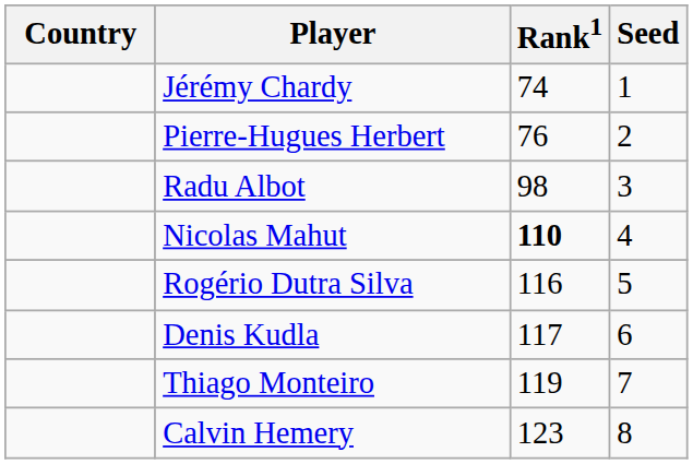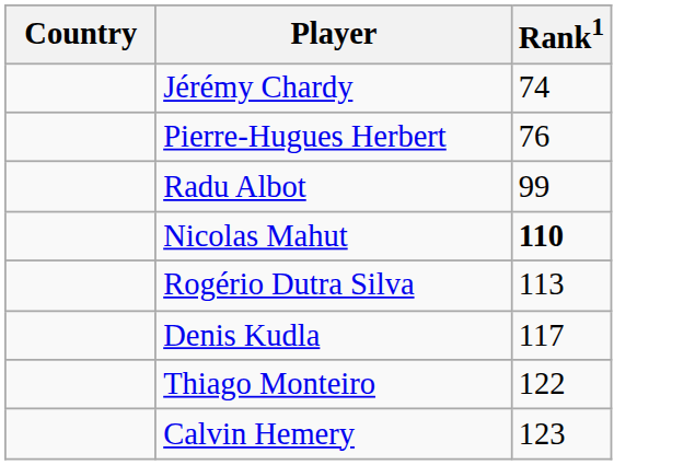 <table class="sortable wikitable">
 <tr>
 <th width="70">Country</th>
 <th width="175">Player</th>
 <th>Rank<sup>1</sup></th>
-<th>Seed</th>
 </tr>
 <tr>
 <td></td>
 <td><a href='#'>Jérémy Chardy</a></td>
 <td>74</td>
-<td>1</td>
 </tr>
 <tr>
 <td></td>
 <td><a href='#'>Pierre-Hugues Herbert</a></td>
 <td>76</td>
-<td>2</td>
 </tr>
 <tr>
 <td></td>
 <td><a href='#'>Radu Albot</a></td>
-<td>98</td>
-<td>3</td>
+<td>99</td>
 </tr>
 <tr>
 <td></td>
 <td><a href='#'>Nicolas Mahut</a></td>
 <td><strong>110</strong></td>
-<td>4</td>
 </tr>
 <tr>
 <td></td>
 <td><a href='#'>Rogério Dutra Silva</a></td>
-<td>116</td>
-<td>5</td>
+<td>113</td>
 </tr>
 <tr>
 <td></td>
 <td><a href='#'>Denis Kudla</a></td>
 <td>117</td>
-<td>6</td>
 </tr>
 <tr>
 <td></td>
 <td><a href='#'>Thiago Monteiro</a></td>
-<td>119</td>
-<td>7</td>
+<td>122</td>
 </tr>
 <tr>
 <td></td>
 <td><a href='#'>Calvin Hemery</a></td>
 <td>123</td>
-<td>8</td>
 </tr>
 </table>
